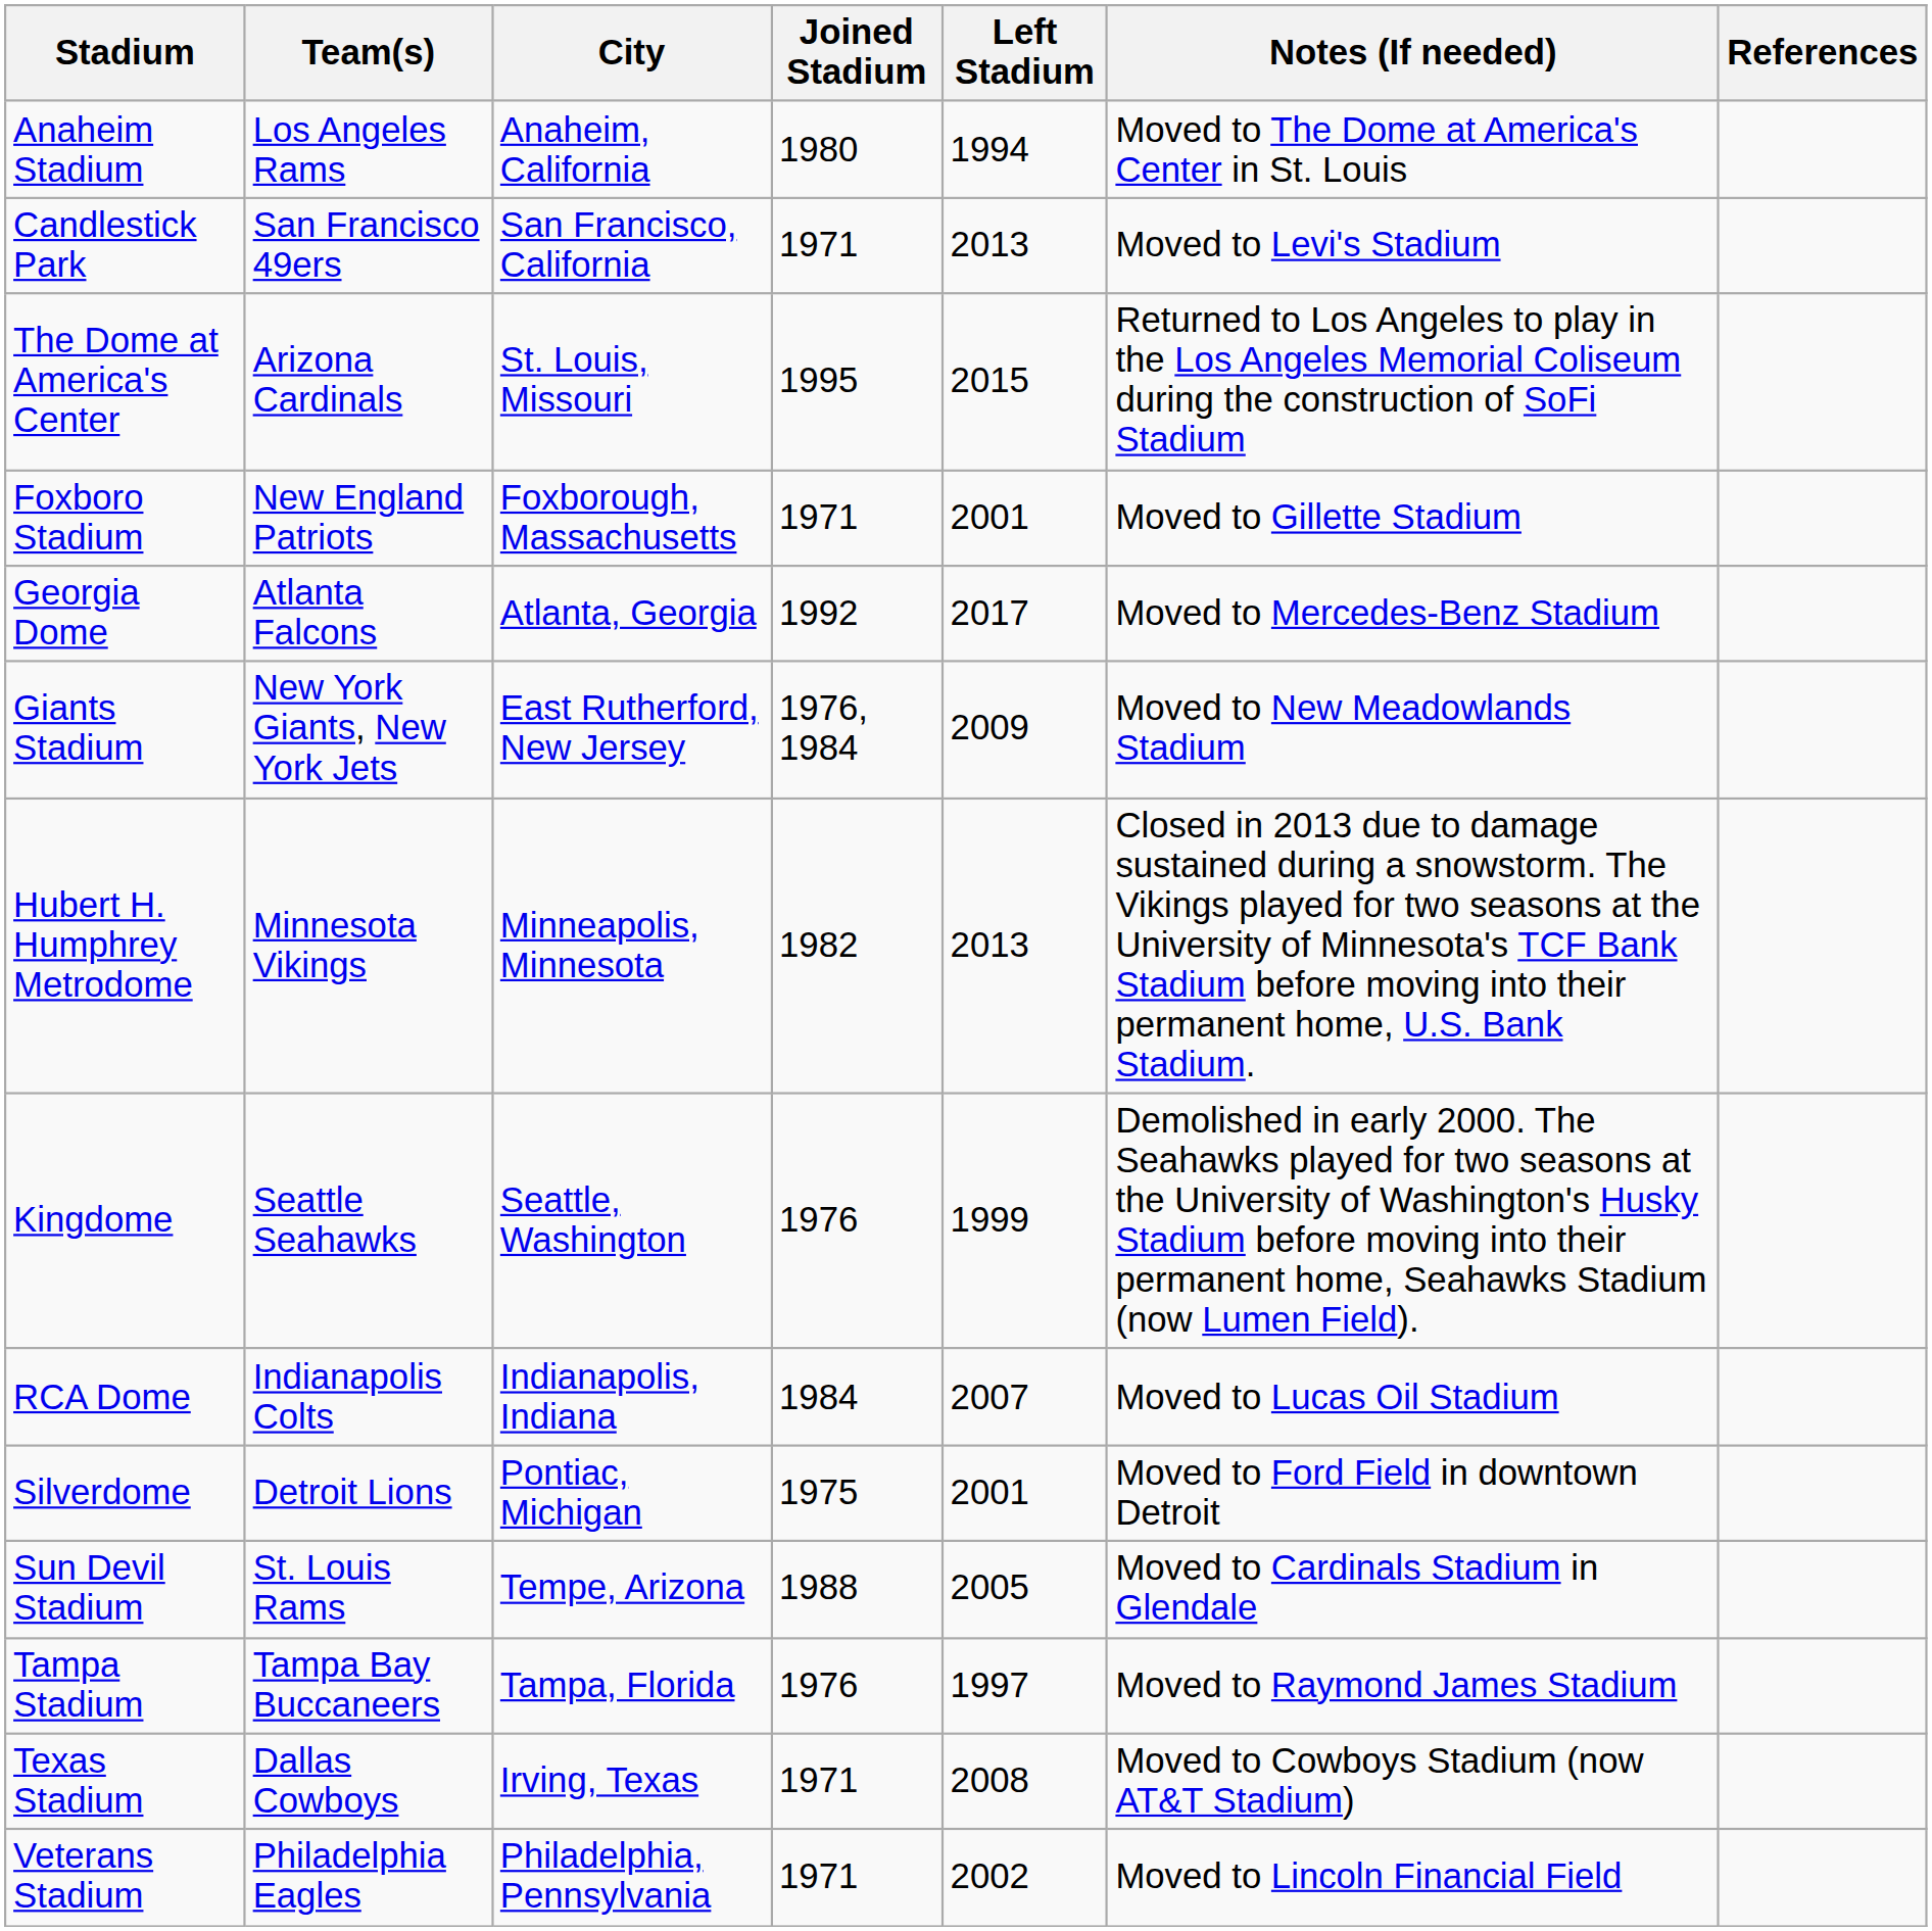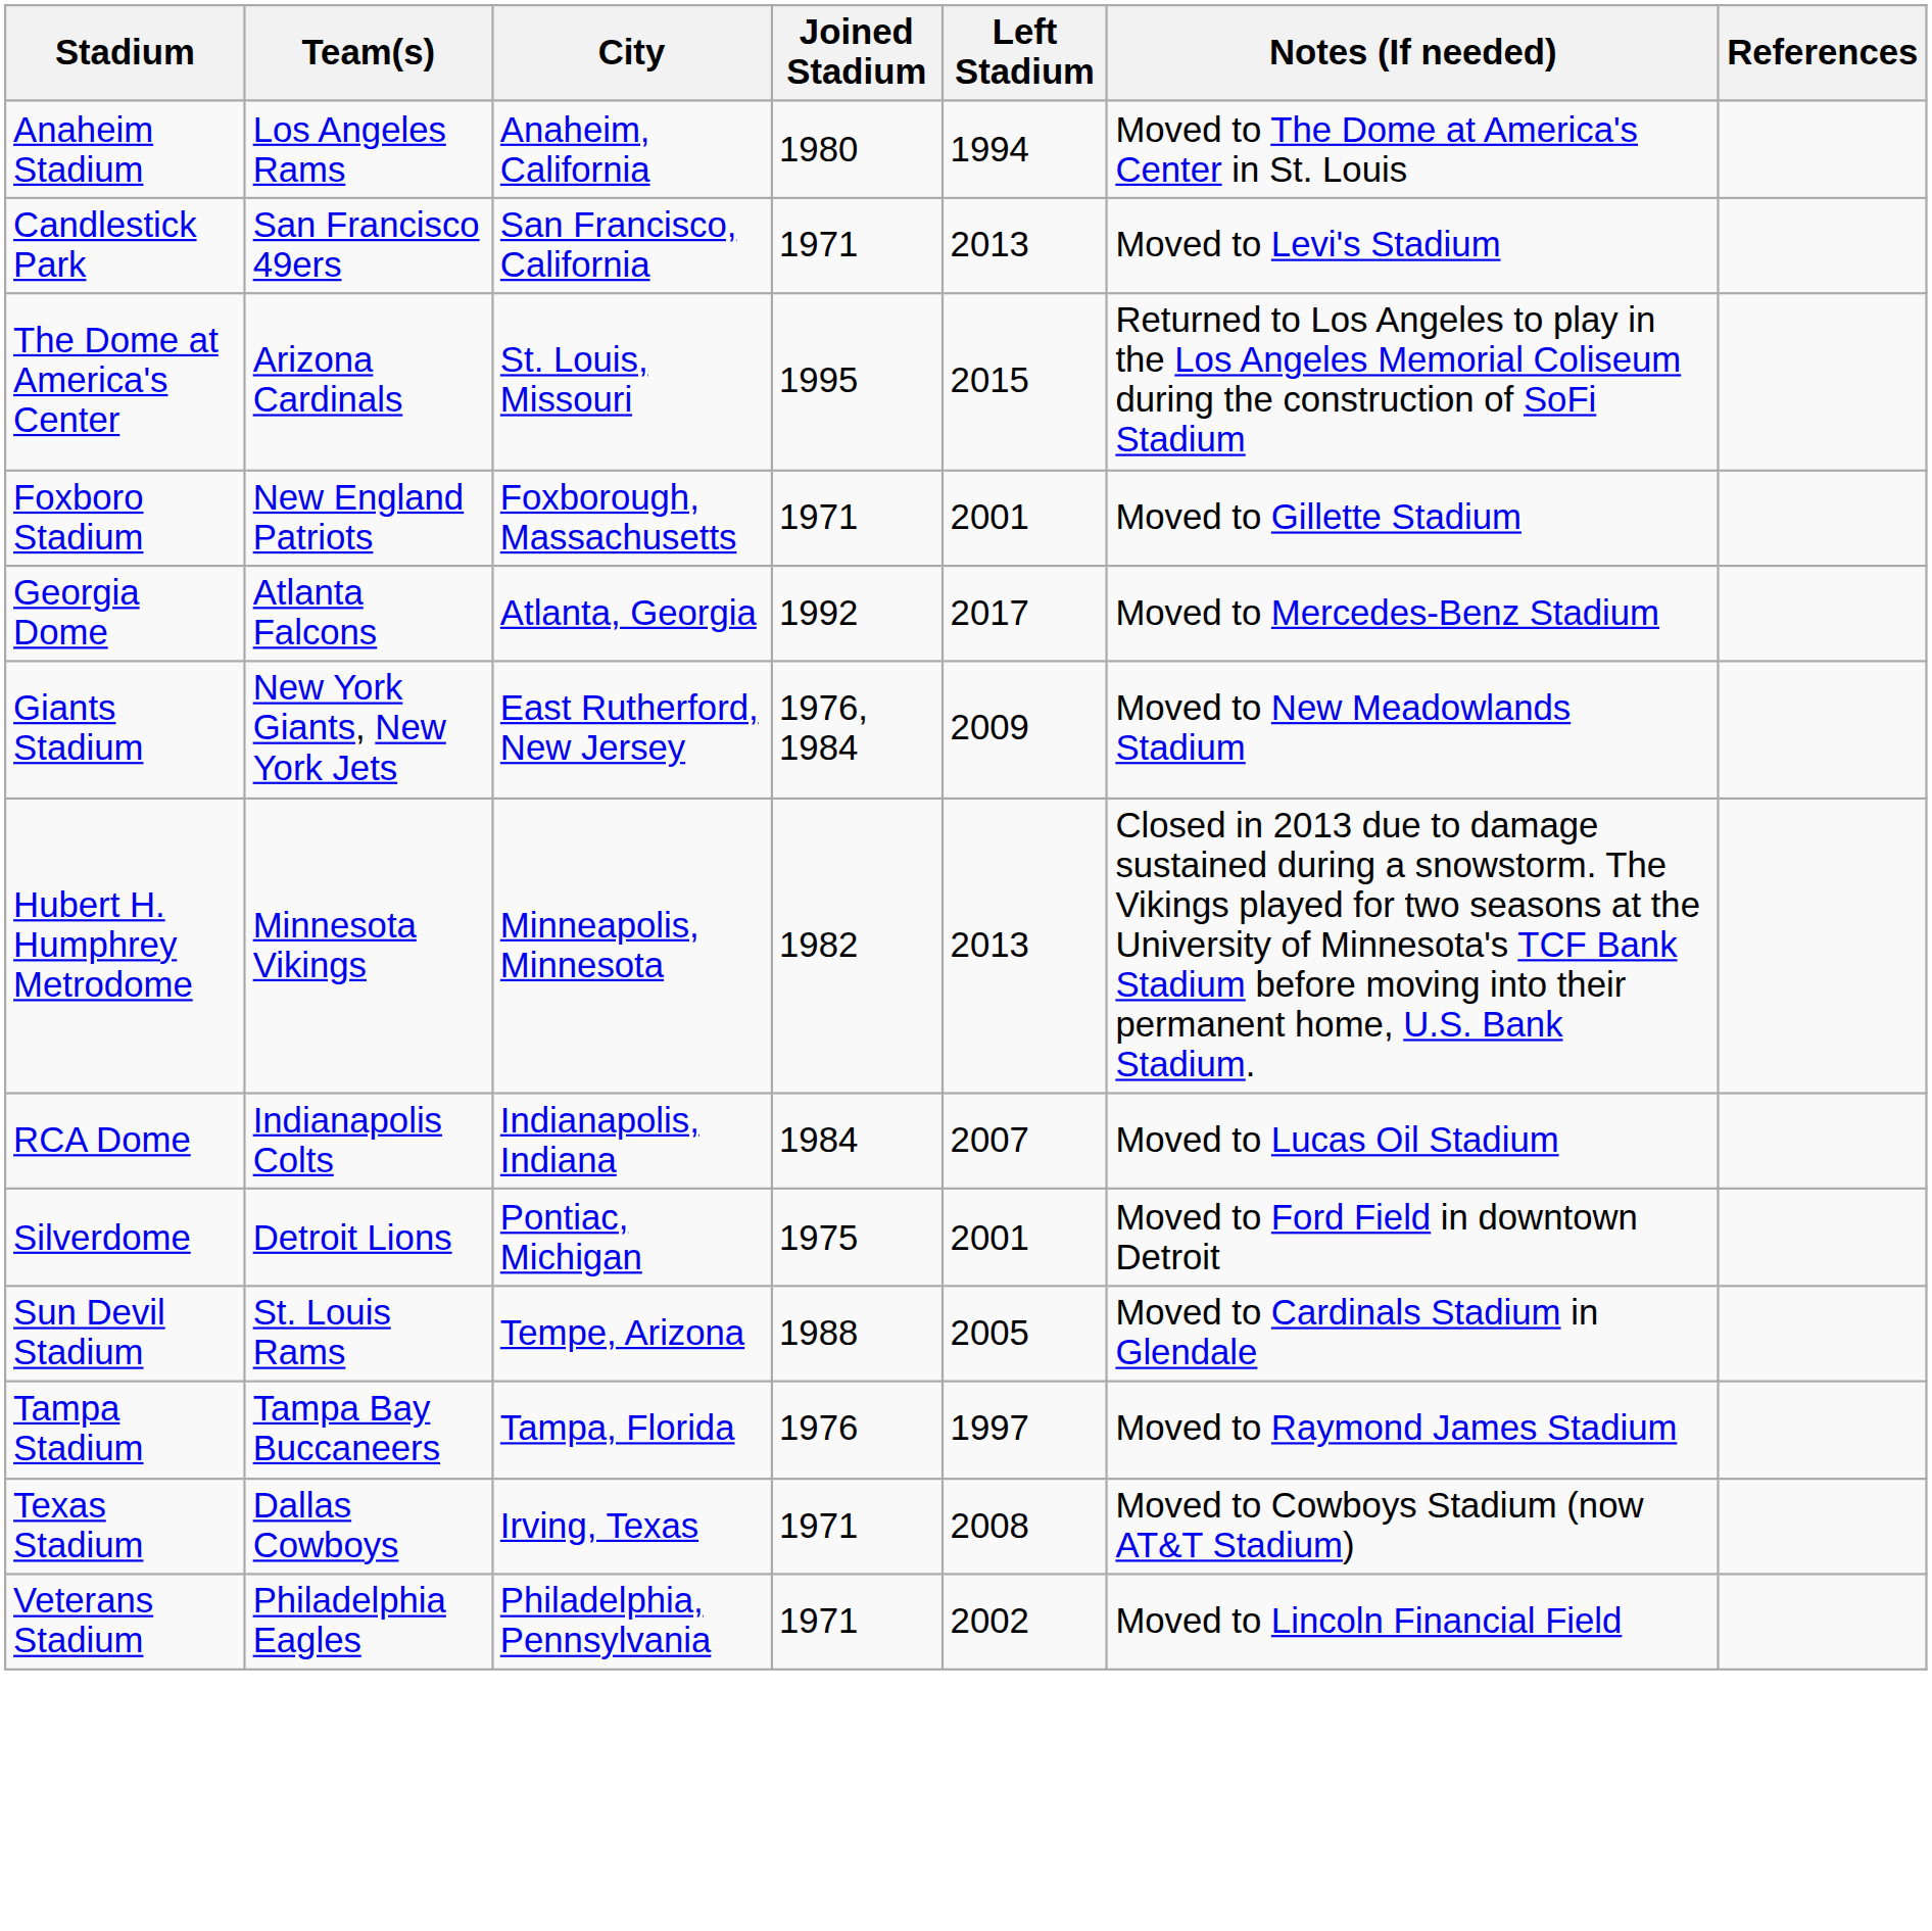 <table class="wikitable sortable">
 <tr>
 <th>Stadium</th>
 <th>Team(s)</th>
 <th>City</th>
 <th>Joined Stadium</th>
 <th>Left Stadium</th>
 <th>Notes (If needed)</th>
 <th>References</th>
 </tr>
 <tr>
 <td><a href='#'>Anaheim Stadium</a></td>
 <td><a href='#'>Los Angeles Rams</a></td>
 <td><a href='#'>Anaheim, California</a></td>
 <td>1980</td>
 <td>1994</td>
 <td>Moved to <a href='#'>The Dome at America's Center</a> in St. Louis</td>
 <td></td>
 </tr>
 <tr>
 <td><a href='#'>Candlestick Park</a></td>
 <td><a href='#'>San Francisco 49ers</a></td>
 <td><a href='#'>San Francisco, California</a></td>
 <td>1971</td>
 <td>2013</td>
 <td>Moved to <a href='#'>Levi's Stadium</a></td>
 <td></td>
 </tr>
 <tr>
 <td><a href='#'>The Dome at America's Center</a></td>
 <td><a href='#'>Arizona Cardinals</a></td>
 <td><a href='#'>St. Louis, Missouri</a></td>
 <td>1995</td>
 <td>2015</td>
 <td>Returned to Los Angeles to play in the <a href='#'>Los Angeles Memorial Coliseum</a> during the construction of <a href='#'>SoFi Stadium</a></td>
 <td></td>
 </tr>
 <tr>
 <td><a href='#'>Foxboro Stadium</a></td>
 <td><a href='#'>New England Patriots</a></td>
 <td><a href='#'>Foxborough, Massachusetts</a></td>
 <td>1971</td>
 <td>2001</td>
 <td>Moved to <a href='#'>Gillette Stadium</a></td>
 <td></td>
 </tr>
 <tr>
 <td><a href='#'>Georgia Dome</a></td>
 <td><a href='#'>Atlanta Falcons</a></td>
 <td><a href='#'>Atlanta, Georgia</a></td>
 <td>1992</td>
 <td>2017</td>
 <td>Moved to <a href='#'>Mercedes-Benz Stadium</a></td>
 <td></td>
 </tr>
 <tr>
 <td><a href='#'>Giants Stadium</a></td>
 <td><a href='#'>New York Giants</a>, <a href='#'>New York Jets</a></td>
 <td><a href='#'>East Rutherford, New Jersey</a></td>
 <td>1976, 1984</td>
 <td>2009</td>
 <td>Moved to <a href='#'>New Meadowlands Stadium</a></td>
 <td></td>
 </tr>
 <tr>
 <td><a href='#'>Hubert H. Humphrey Metrodome</a></td>
 <td><a href='#'>Minnesota Vikings</a></td>
 <td><a href='#'>Minneapolis, Minnesota</a></td>
 <td>1982</td>
 <td>2013</td>
 <td>Closed in 2013 due to damage sustained during a snowstorm. The Vikings played for two seasons at the University of Minnesota's <a href='#'>TCF Bank Stadium</a> before moving into their permanent home, <a href='#'>U.S. Bank Stadium</a>.</td>
 <td></td>
 </tr>
 <tr>
-<td><a href='#'>Kingdome</a></td>
-<td><a href='#'>Seattle Seahawks</a></td>
-<td><a href='#'>Seattle, Washington</a></td>
-<td>1976</td>
-<td>1999</td>
-<td>Demolished in early 2000. The Seahawks played for two seasons at the University of Washington's <a href='#'>Husky Stadium</a> before moving into their permanent home, Seahawks Stadium (now <a href='#'>Lumen Field</a>).</td>
-<td></td>
-</tr>
-<tr>
 <td><a href='#'>RCA Dome</a></td>
 <td><a href='#'>Indianapolis Colts</a></td>
 <td><a href='#'>Indianapolis, Indiana</a></td>
 <td>1984</td>
 <td>2007</td>
 <td>Moved to <a href='#'>Lucas Oil Stadium</a></td>
 <td></td>
 </tr>
 <tr>
 <td><a href='#'>Silverdome</a></td>
 <td><a href='#'>Detroit Lions</a></td>
 <td><a href='#'>Pontiac, Michigan</a></td>
 <td>1975</td>
 <td>2001</td>
 <td>Moved to <a href='#'>Ford Field</a> in downtown Detroit</td>
 <td></td>
 </tr>
 <tr>
 <td><a href='#'>Sun Devil Stadium</a></td>
 <td><a href='#'>St. Louis Rams</a></td>
 <td><a href='#'>Tempe, Arizona</a></td>
 <td>1988</td>
 <td>2005</td>
 <td>Moved to <a href='#'>Cardinals Stadium</a> in <a href='#'>Glendale</a></td>
 <td></td>
 </tr>
 <tr>
 <td><a href='#'>Tampa Stadium</a></td>
 <td><a href='#'>Tampa Bay Buccaneers</a></td>
 <td><a href='#'>Tampa, Florida</a></td>
 <td>1976</td>
 <td>1997</td>
 <td>Moved to <a href='#'>Raymond James Stadium</a></td>
 <td></td>
 </tr>
 <tr>
 <td><a href='#'>Texas Stadium</a></td>
 <td><a href='#'>Dallas Cowboys</a></td>
 <td><a href='#'>Irving, Texas</a></td>
 <td>1971</td>
 <td>2008</td>
 <td>Moved to Cowboys Stadium (now <a href='#'>AT&T Stadium</a>)</td>
 <td></td>
 </tr>
 <tr>
 <td><a href='#'>Veterans Stadium</a></td>
 <td><a href='#'>Philadelphia Eagles</a></td>
 <td><a href='#'>Philadelphia, Pennsylvania</a></td>
 <td>1971</td>
 <td>2002</td>
 <td>Moved to <a href='#'>Lincoln Financial Field</a></td>
 <td></td>
 </tr>
 </table>
